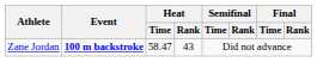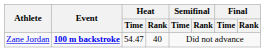 <table class=wikitable style="font-size:90%">
 <tr>
 <th rowspan="2">Athlete</th>
 <th rowspan="2">Event</th>
 <th colspan="2">Heat</th>
 <th colspan="2">Semifinal</th>
 <th colspan="2">Final</th>
 </tr>
 <tr style="font-size:95%">
 <th>Time</th>
 <th>Rank</th>
 <th>Time</th>
 <th>Rank</th>
 <th>Time</th>
 <th>Rank</th>
 </tr>
 <tr align=center>
 <td align=left><a href='#'>Zane Jordan</a></td>
 <td align=left><strong><a href='#'>100 m backstroke</a></strong></td>
-<td>58.47</td>
-<td>43</td>
+<td>54.47</td>
+<td>40</td>
 <td colspan=4>Did not advance</td>
 </tr>
 </table>
